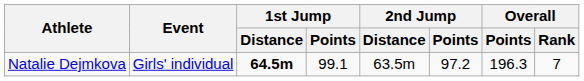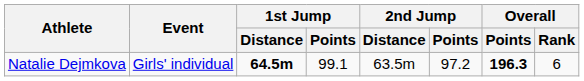 <table class="wikitable">
 <tr>
 <th rowspan="2">Athlete</th>
 <th rowspan="2">Event</th>
 <th colspan="2">1st Jump</th>
 <th colspan="2">2nd Jump</th>
 <th colspan="2">Overall</th>
 </tr>
 <tr>
 <th>Distance</th>
 <th>Points</th>
 <th>Distance</th>
 <th>Points</th>
 <th>Points</th>
 <th>Rank</th>
 </tr>
 <tr>
 <td><a href='#'>Natalie Dejmkova</a></td>
 <td><a href='#'>Girls' individual</a></td>
 <td align="center"><strong>64.5m</strong></td>
 <td align="center">99.1</td>
 <td align="center">63.5m</td>
 <td align="center">97.2</td>
-<td align="center">196.3</td>
-<td align="center">7</td>
+<td align="center"><strong>196.3</strong></td>
+<td align="center">6</td>
 </tr>
 </table>
